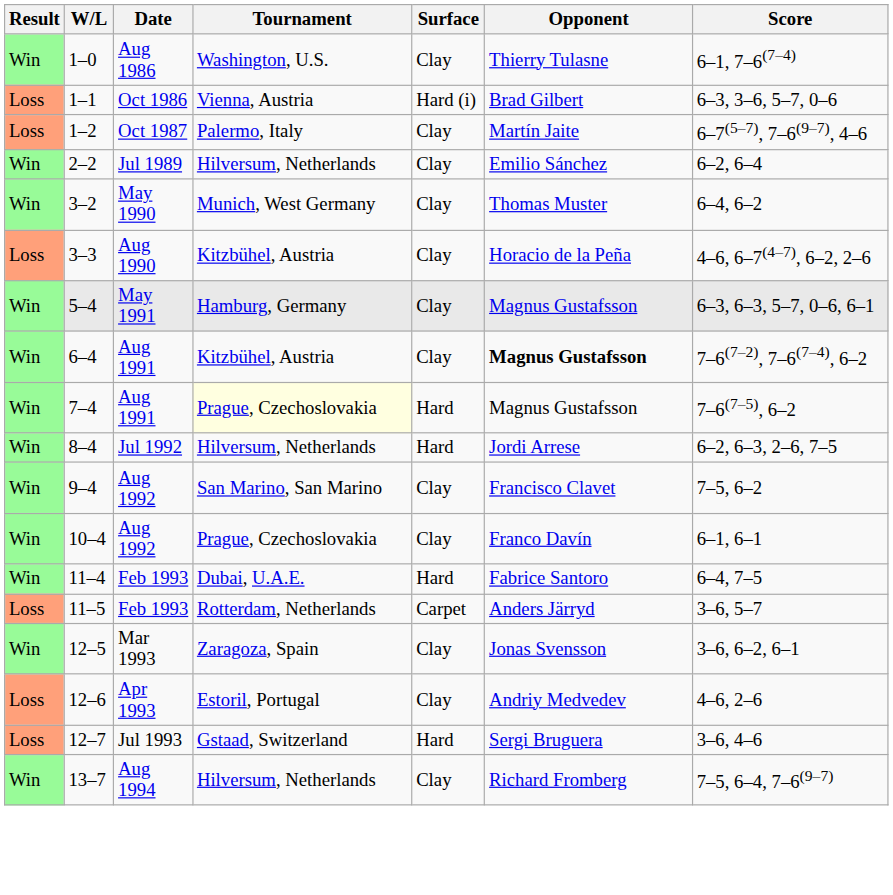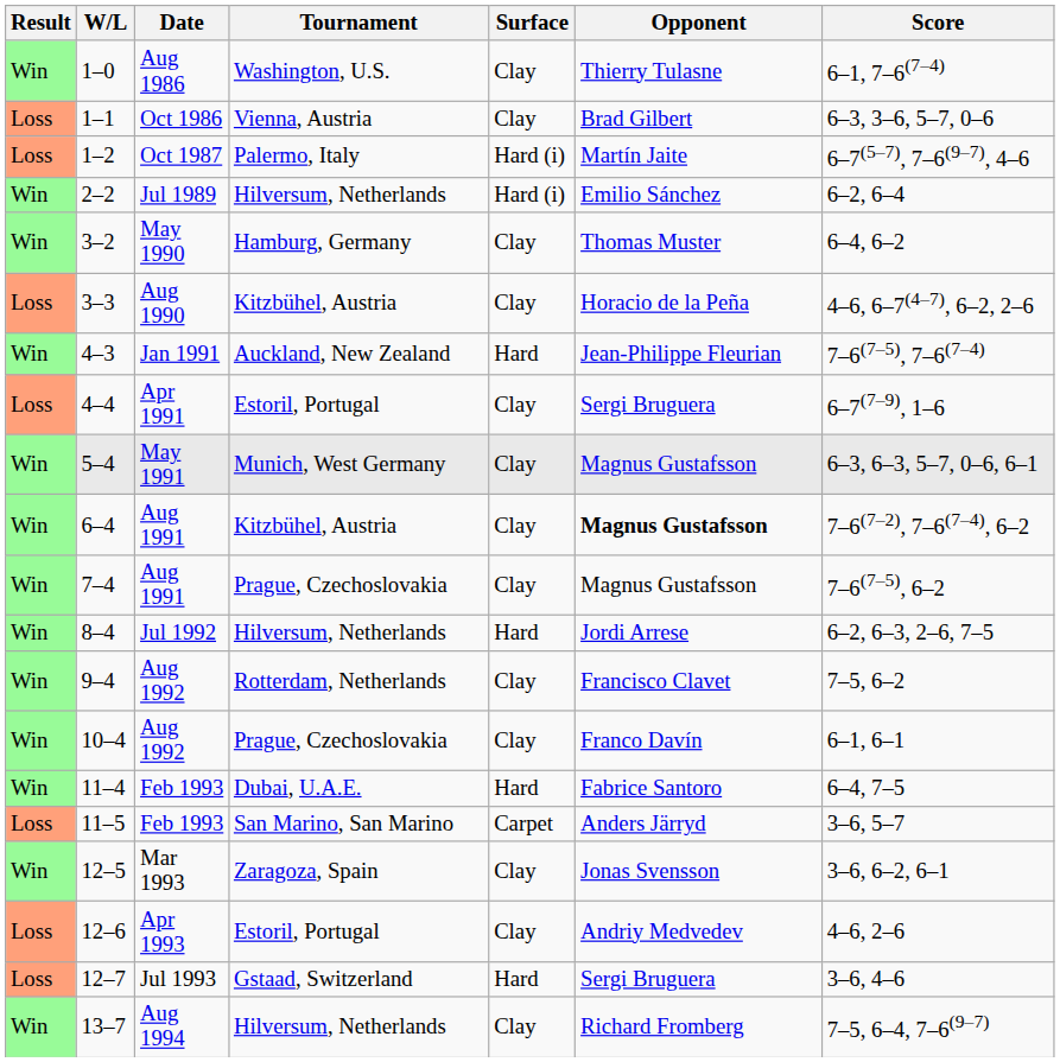 <table class="sortable wikitable">
 <tr>
 <th style="width:40px">Result</th>
 <th style="width:35px" class="unsortable">W/L</th>
 <th style="width:60px">Date</th>
 <th style="width:180px">Tournament</th>
 <th style="width:55px">Surface</th>
 <th style="width:170px">Opponent</th>
 <th style="width:160px" class="unsortable">Score</th>
 </tr>
 <tr>
 <td style="background:#98fb98;">Win</td>
 <td>1–0</td>
 <td><a href='#'>Aug 1986</a></td>
 <td><a href='#'>Washington</a>, U.S.</td>
 <td>Clay</td>
 <td> <a href='#'>Thierry Tulasne</a></td>
 <td>6–1, 7–6<sup>(7–4)</sup></td>
 </tr>
 <tr>
 <td style="background:#ffa07a;">Loss</td>
 <td>1–1</td>
 <td><a href='#'>Oct 1986</a></td>
 <td><a href='#'>Vienna</a>, Austria</td>
-<td>Hard (i)</td>
+<td>Clay</td>
 <td> <a href='#'>Brad Gilbert</a></td>
 <td>6–3, 3–6, 5–7, 0–6</td>
 </tr>
 <tr>
 <td style="background:#ffa07a;">Loss</td>
 <td>1–2</td>
 <td><a href='#'>Oct 1987</a></td>
 <td><a href='#'>Palermo</a>, Italy</td>
-<td>Clay</td>
+<td>Hard (i)</td>
 <td> <a href='#'>Martín Jaite</a></td>
 <td>6–7<sup>(5–7)</sup>, 7–6<sup>(9–7)</sup>, 4–6</td>
 </tr>
 <tr>
 <td style="background:#98fb98;">Win</td>
 <td>2–2</td>
 <td><a href='#'>Jul 1989</a></td>
 <td><a href='#'>Hilversum</a>, Netherlands</td>
-<td>Clay</td>
+<td>Hard (i)</td>
 <td> <a href='#'>Emilio Sánchez</a></td>
 <td>6–2, 6–4</td>
 </tr>
 <tr>
 <td style="background:#98fb98;">Win</td>
 <td>3–2</td>
 <td><a href='#'>May 1990</a></td>
-<td><a href='#'>Munich</a>, West Germany</td>
+<td><a href='#'>Hamburg</a>, Germany</td>
 <td>Clay</td>
 <td> <a href='#'>Thomas Muster</a></td>
 <td>6–4, 6–2</td>
 </tr>
 <tr>
 <td style="background:#ffa07a;">Loss</td>
 <td>3–3</td>
 <td><a href='#'>Aug 1990</a></td>
 <td><a href='#'>Kitzbühel</a>, Austria</td>
 <td>Clay</td>
 <td> <a href='#'>Horacio de la Peña</a></td>
 <td>4–6, 6–7<sup>(4–7)</sup>, 6–2, 2–6</td>
 </tr>
+<tr>
+<td style="background:#98fb98;">Win</td>
+<td>4–3</td>
+<td><a href='#'>Jan 1991</a></td>
+<td><a href='#'>Auckland</a>, New Zealand</td>
+<td>Hard</td>
+<td> <a href='#'>Jean-Philippe Fleurian</a></td>
+<td>7–6<sup>(7–5)</sup>, 7–6<sup>(7–4)</sup></td>
+</tr>
+<tr>
+<td style="background:#ffa07a;">Loss</td>
+<td>4–4</td>
+<td><a href='#'>Apr 1991</a></td>
+<td><a href='#'>Estoril</a>, Portugal</td>
+<td>Clay</td>
+<td> <a href='#'>Sergi Bruguera</a></td>
+<td>6–7<sup>(7–9)</sup>, 1–6</td>
+</tr>
 <tr style="background:#e9e9e9;">
 <td style="background:#98fb98;">Win</td>
 <td>5–4</td>
 <td><a href='#'>May 1991</a></td>
-<td><a href='#'>Hamburg</a>, Germany</td>
+<td><a href='#'>Munich</a>, West Germany</td>
 <td>Clay</td>
 <td> <a href='#'>Magnus Gustafsson</a></td>
 <td>6–3, 6–3, 5–7, 0–6, 6–1</td>
 </tr>
 <tr>
 <td style="background:#98fb98;">Win</td>
 <td>6–4</td>
 <td><a href='#'>Aug 1991</a></td>
 <td><a href='#'>Kitzbühel</a>, Austria</td>
 <td>Clay</td>
 <td><strong> Magnus Gustafsson</strong></td>
 <td>7–6<sup>(7–2)</sup>, 7–6<sup>(7–4)</sup>, 6–2</td>
 </tr>
 <tr>
 <td style="background:#98fb98;">Win</td>
 <td>7–4</td>
 <td><a href='#'>Aug 1991</a></td>
-<td style="background: lightyellow;"><a href='#'>Prague</a>, Czechoslovakia</td>
-<td>Hard</td>
+<td><a href='#'>Prague</a>, Czechoslovakia</td>
+<td>Clay</td>
 <td> Magnus Gustafsson</td>
 <td>7–6<sup>(7–5)</sup>, 6–2</td>
 </tr>
 <tr>
 <td style="background:#98fb98;">Win</td>
 <td>8–4</td>
 <td><a href='#'>Jul 1992</a></td>
 <td><a href='#'>Hilversum</a>, Netherlands</td>
 <td>Hard</td>
 <td> <a href='#'>Jordi Arrese</a></td>
 <td>6–2, 6–3, 2–6, 7–5</td>
 </tr>
 <tr>
 <td style="background:#98fb98;">Win</td>
 <td>9–4</td>
 <td><a href='#'>Aug 1992</a></td>
-<td><a href='#'>San Marino</a>, San Marino</td>
+<td><a href='#'>Rotterdam</a>, Netherlands</td>
 <td>Clay</td>
 <td> <a href='#'>Francisco Clavet</a></td>
 <td>7–5, 6–2</td>
 </tr>
 <tr>
 <td style="background:#98fb98;">Win</td>
 <td>10–4</td>
 <td><a href='#'>Aug 1992</a></td>
 <td><a href='#'>Prague</a>, Czechoslovakia</td>
 <td>Clay</td>
 <td> <a href='#'>Franco Davín</a></td>
 <td>6–1, 6–1</td>
 </tr>
 <tr>
 <td style="background:#98fb98;">Win</td>
 <td>11–4</td>
 <td><a href='#'>Feb 1993</a></td>
 <td><a href='#'>Dubai</a>, <a href='#'>U.A.E.</a></td>
 <td>Hard</td>
 <td> <a href='#'>Fabrice Santoro</a></td>
 <td>6–4, 7–5</td>
 </tr>
 <tr>
 <td style="background:#ffa07a;">Loss</td>
 <td>11–5</td>
 <td><a href='#'>Feb 1993</a></td>
-<td><a href='#'>Rotterdam</a>, Netherlands</td>
+<td><a href='#'>San Marino</a>, San Marino</td>
 <td>Carpet</td>
 <td> <a href='#'>Anders Järryd</a></td>
 <td>3–6, 5–7</td>
 </tr>
 <tr>
 <td style="background:#98fb98;">Win</td>
 <td>12–5</td>
 <td>Mar 1993</td>
 <td><a href='#'>Zaragoza</a>, Spain</td>
 <td>Clay</td>
 <td> <a href='#'>Jonas Svensson</a></td>
 <td>3–6, 6–2, 6–1</td>
 </tr>
 <tr>
 <td style="background:#ffa07a;">Loss</td>
 <td>12–6</td>
 <td><a href='#'>Apr 1993</a></td>
 <td><a href='#'>Estoril</a>, Portugal</td>
 <td>Clay</td>
 <td> <a href='#'>Andriy Medvedev</a></td>
 <td>4–6, 2–6</td>
 </tr>
 <tr>
 <td style="background:#ffa07a;">Loss</td>
 <td>12–7</td>
 <td>Jul 1993</td>
 <td><a href='#'>Gstaad</a>, Switzerland</td>
 <td>Hard</td>
 <td> <a href='#'>Sergi Bruguera</a></td>
 <td>3–6, 4–6</td>
 </tr>
 <tr>
 <td style="background:#98fb98;">Win</td>
 <td>13–7</td>
 <td><a href='#'>Aug 1994</a></td>
 <td><a href='#'>Hilversum</a>, Netherlands</td>
 <td>Clay</td>
 <td> <a href='#'>Richard Fromberg</a></td>
 <td>7–5, 6–4, 7–6<sup>(9–7)</sup></td>
 </tr>
 </table>
